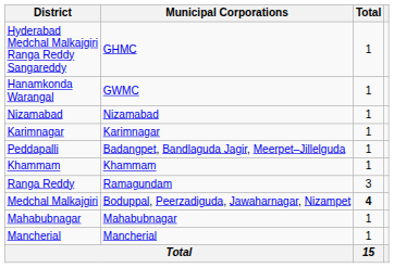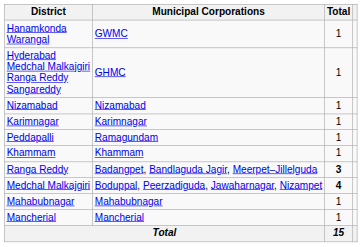 <table class="sortable wikitable">
 <tr>
 <th class="unsortable">District</th>
 <th class="unsortable">Municipal Corporations</th>
 <th>Total</th>
 <th class="unsortable"></th>
 </tr>
 <tr>
-<td><a href='#'>Hyderabad</a><br><a href='#'>Medchal Malkajgiri</a><br><a href='#'>Ranga Reddy</a><br><a href='#'>Sangareddy</a></td>
-<td><a href='#'>GHMC</a></td>
+<td><a href='#'>Hanamkonda</a><br><a href='#'>Warangal</a></td>
+<td><a href='#'>GWMC</a></td>
 <td style="text-align:center">1</td>
 <td></td>
 </tr>
 <tr>
-<td><a href='#'>Hanamkonda</a><br><a href='#'>Warangal</a></td>
-<td><a href='#'>GWMC</a></td>
+<td><a href='#'>Hyderabad</a><br><a href='#'>Medchal Malkajgiri</a><br><a href='#'>Ranga Reddy</a><br><a href='#'>Sangareddy</a></td>
+<td><a href='#'>GHMC</a></td>
 <td style="text-align:center">1</td>
 <td></td>
 </tr>
 <tr>
 <td><a href='#'>Nizamabad</a></td>
 <td><a href='#'>Nizamabad</a></td>
 <td style="text-align:center">1</td>
 <td></td>
 </tr>
 <tr>
 <td><a href='#'>Karimnagar</a></td>
 <td><a href='#'>Karimnagar</a></td>
 <td style="text-align:center">1</td>
 <td></td>
 </tr>
 <tr>
 <td><a href='#'>Peddapalli</a></td>
-<td><a href='#'>Badangpet</a>, <a href='#'>Bandlaguda Jagir</a>, <a href='#'>Meerpet–Jillelguda</a></td>
+<td><a href='#'>Ramagundam</a></td>
 <td style="text-align:center">1</td>
 <td></td>
 </tr>
 <tr>
 <td><a href='#'>Khammam</a></td>
 <td><a href='#'>Khammam</a></td>
 <td style="text-align:center">1</td>
 <td></td>
 </tr>
 <tr>
 <td><a href='#'>Ranga Reddy</a></td>
-<td><a href='#'>Ramagundam</a></td>
-<td Style="text-align:center">3</td>
+<td><a href='#'>Badangpet</a>, <a href='#'>Bandlaguda Jagir</a>, <a href='#'>Meerpet–Jillelguda</a></td>
+<td Style="text-align:center"><strong>3</strong></td>
 <td></td>
 </tr>
 <tr>
 <td><a href='#'>Medchal Malkajgiri</a></td>
 <td><a href='#'>Boduppal</a>, <a href='#'>Peerzadiguda</a>, <a href='#'>Jawaharnagar</a>, <a href='#'>Nizampet</a></td>
 <td Style="text-align:center"><strong>4</strong></td>
 <td></td>
 </tr>
 <tr>
 <td><a href='#'>Mahabubnagar</a></td>
 <td><a href='#'>Mahabubnagar</a></td>
 <td style="text-align:center">1</td>
 <td></td>
 </tr>
 <tr>
 <td><a href='#'>Mancherial</a></td>
 <td><a href='#'>Mancherial</a></td>
 <td style="text-align:center">1</td>
 <td></td>
 </tr>
 <tr>
 <th colspan="2" style="text-align:center;"><strong><em>Total</em></strong></th>
 <th style="text-align:center"><strong><em>15</em></strong></th>
 <th></th>
 </tr>
 </table>
